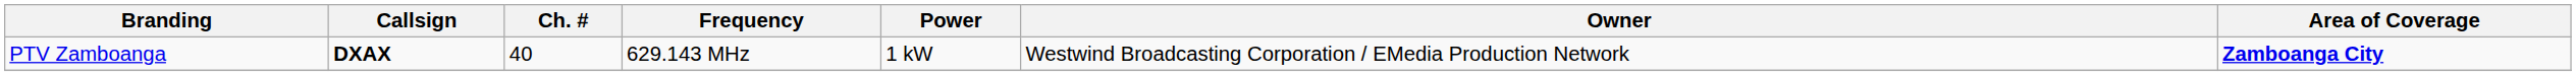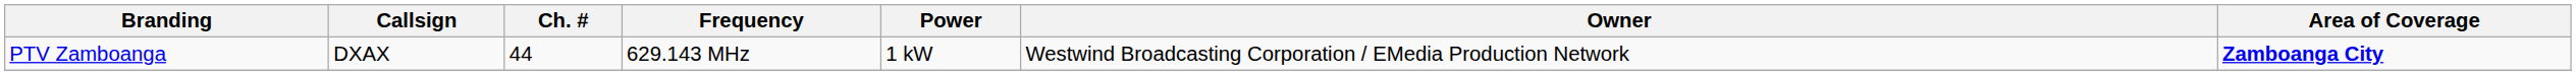 <table class="wikitable sortable" style="width:100%" style="text-align:center;">
 <tr>
 <th>Branding</th>
 <th>Callsign</th>
 <th>Ch. #</th>
 <th>Frequency</th>
 <th>Power</th>
 <th>Owner</th>
 <th class="unsortable">Area of Coverage</th>
 </tr>
 <tr>
 <td><a href='#'>PTV Zamboanga</a></td>
-<td><strong>DXAX</strong></td>
-<td>40</td>
+<td>DXAX</td>
+<td>44</td>
 <td>629.143 MHz</td>
 <td>1 kW</td>
 <td>Westwind Broadcasting Corporation / EMedia Production Network</td>
 <td><strong><a href='#'>Zamboanga City</a></strong></td>
 </tr>
 <tr>
 </tr>
 </table>
